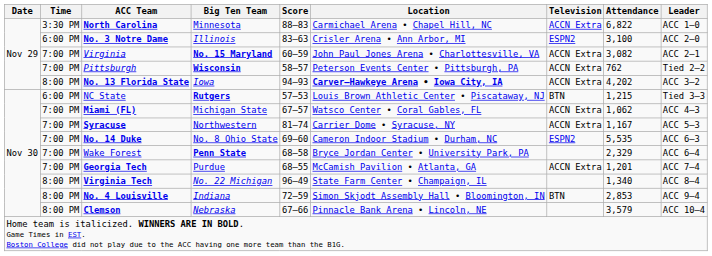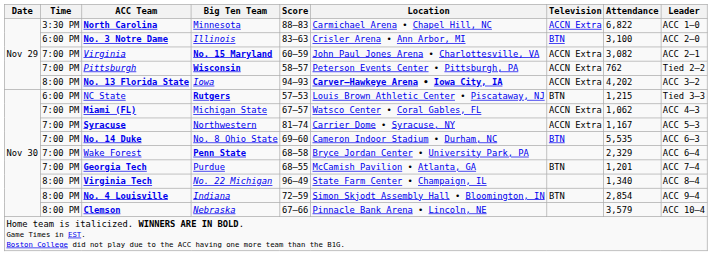 <table class="wikitable" style="font-size: 95%">
 <tr align="center">
 <th>Date</th>
 <th>Time</th>
 <th>ACC Team</th>
 <th>Big Ten Team</th>
 <th>Score</th>
 <th>Location</th>
 <th>Television</th>
 <th>Attendance</th>
 <th>Leader</th>
 </tr>
 <tr>
 <td rowspan=5>Nov 29</td>
 <td>3:30 PM</td>
 <td><a href='#'><strong>North Carolina</strong></a></td>
 <td><a href='#'>Minnesota</a></td>
 <td>88–83</td>
 <td><a href='#'>Carmichael Arena</a> • <a href='#'>Chapel Hill, NC</a></td>
 <td><a href='#'>ACCN Extra</a></td>
 <td>6,822</td>
 <td>ACC 1–0</td>
 </tr>
 <tr>
 <td>6:00 PM</td>
 <td><a href='#'><strong>No. 3 Notre Dame</strong></a></td>
 <td><a href='#'><em>Illinois</em></a></td>
 <td>83–63</td>
 <td><a href='#'>Crisler Arena</a> • <a href='#'>Ann Arbor, MI</a></td>
-<td><a href='#'>ESPN2</a></td>
+<td><a href='#'>BTN</a></td>
 <td>3,100</td>
 <td>ACC 2–0</td>
 </tr>
 <tr>
 <td>7:00 PM</td>
 <td><a href='#'><em>Virginia</em></a></td>
 <td><a href='#'><strong>No. 15 Maryland</strong></a></td>
 <td>60–59</td>
 <td><a href='#'>John Paul Jones Arena</a> • <a href='#'>Charlottesville, VA</a></td>
 <td>ACCN Extra</td>
 <td>3,082</td>
 <td>ACC 2–1</td>
 </tr>
 <tr>
 <td>7:00 PM</td>
 <td><a href='#'><em>Pittsburgh</em></a></td>
 <td><a href='#'><strong>Wisconsin</strong></a></td>
 <td>58–57</td>
 <td><a href='#'>Peterson Events Center</a> • <a href='#'>Pittsburgh, PA</a></td>
 <td>ACCN Extra</td>
 <td>762</td>
 <td>Tied 2–2</td>
 </tr>
 <tr>
 <td>8:00 PM</td>
 <td><a href='#'><strong>No. 13 Florida State</strong></a></td>
 <td><a href='#'><em>Iowa</em></a></td>
 <td>94–93</td>
 <td><strong><a href='#'>Carver–Hawkeye Arena</a> • <a href='#'>Iowa City, IA</a></strong></td>
 <td>ACCN Extra</td>
 <td>4,202</td>
 <td>ACC 3–2</td>
 </tr>
 <tr>
 <td rowspan=9>Nov 30</td>
 <td>6:00 PM</td>
 <td><a href='#'>NC State</a></td>
 <td><a href='#'><strong>Rutgers</strong></a></td>
 <td>57–53</td>
 <td><a href='#'>Louis Brown Athletic Center</a> • <a href='#'>Piscataway, NJ</a></td>
 <td>BTN</td>
 <td>1,215</td>
 <td>Tied 3–3</td>
 </tr>
 <tr>
 <td>7:00 PM</td>
 <td><a href='#'><strong>Miami (FL)</strong></a></td>
 <td><a href='#'>Michigan State</a></td>
 <td>67–57</td>
 <td><a href='#'>Watsco Center</a> • <a href='#'>Coral Gables, FL</a></td>
 <td>ACCN Extra</td>
 <td>1,062</td>
 <td>ACC 4–3</td>
 </tr>
 <tr>
 <td>7:00 PM</td>
 <td><a href='#'><strong>Syracuse</strong></a></td>
 <td><a href='#'>Northwestern</a></td>
 <td>81–74</td>
 <td><a href='#'>Carrier Dome</a> • <a href='#'>Syracuse, NY</a></td>
 <td>ACCN Extra</td>
 <td>1,167</td>
 <td>ACC 5–3</td>
 </tr>
 <tr>
 <td>7:00 PM</td>
 <td><a href='#'><strong>No. 14 Duke</strong></a></td>
 <td><a href='#'>No. 8 Ohio State</a></td>
 <td>69–60</td>
 <td><a href='#'>Cameron Indoor Stadium</a> • <a href='#'>Durham, NC</a></td>
-<td><a href='#'>ESPN2</a></td>
+<td><a href='#'>BTN</a></td>
 <td>5,535</td>
 <td>ACC 6–3</td>
 </tr>
 <tr>
 <td>7:00 PM</td>
 <td><a href='#'>Wake Forest</a></td>
 <td><a href='#'><strong>Penn State</strong></a></td>
 <td>68–58</td>
 <td><a href='#'>Bryce Jordan Center</a> • <a href='#'>University Park, PA</a></td>
 <td></td>
 <td>2,329</td>
 <td>ACC 6–4</td>
 </tr>
 <tr>
 <td>7:00 PM</td>
 <td><a href='#'><strong>Georgia Tech</strong></a></td>
 <td><a href='#'>Purdue</a></td>
 <td>68–55</td>
 <td><a href='#'>McCamish Pavilion</a> • <a href='#'>Atlanta, GA</a></td>
-<td>ACCN Extra</td>
+<td>BTN</td>
 <td>1,201</td>
 <td>ACC 7–4</td>
 </tr>
 <tr>
 <td>8:00 PM</td>
 <td><a href='#'><strong>Virginia Tech</strong></a></td>
 <td><a href='#'><em>No. 22 Michigan</em></a></td>
 <td>96–49</td>
 <td><a href='#'>State Farm Center</a> • <a href='#'>Champaign, IL</a></td>
 <td></td>
 <td>1,340</td>
 <td>ACC 8–4</td>
 </tr>
 <tr>
 <td>8:00 PM</td>
 <td><a href='#'><strong>No. 4 Louisville</strong></a></td>
 <td><a href='#'><em>Indiana</em></a></td>
 <td>72–59</td>
 <td><a href='#'>Simon Skjodt Assembly Hall</a> • <a href='#'>Bloomington, IN</a></td>
 <td>BTN</td>
-<td>2,853</td>
+<td>2,854</td>
 <td>ACC 9–4</td>
 </tr>
 <tr>
 <td>8:00 PM</td>
 <td><a href='#'><strong>Clemson</strong></a></td>
 <td><a href='#'><em>Nebraska</em></a></td>
 <td>67–66</td>
 <td><a href='#'>Pinnacle Bank Arena</a> • <a href='#'>Lincoln, NE</a></td>
 <td></td>
 <td>3,579</td>
 <td>ACC 10–4</td>
 </tr>
 <tr>
 <td colspan=9>Home team is italicized. <strong>WINNERS ARE IN BOLD</strong>.<br><small>Game Times in <a href='#'>EST</a>. <br><a href='#'>Boston College</a> did not play due to the ACC having one more team than the B1G.</small></td>
 </tr>
 </table>
